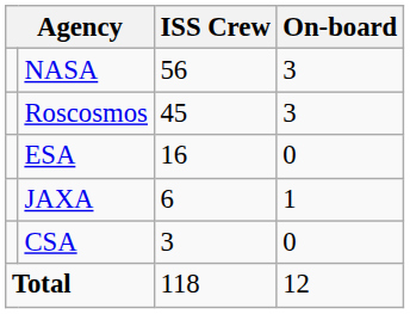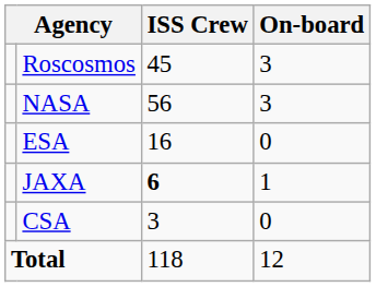 <table class="wikitable">
 <tr>
 <th colspan=2>Agency</th>
 <th>ISS Crew</th>
 <th>On-board</th>
 </tr>
 <tr>
 <td></td>
-<td><a href='#'>NASA</a></td>
-<td>56</td>
+<td><a href='#'>Roscosmos</a></td>
+<td>45</td>
 <td>3</td>
 </tr>
 <tr>
 <td></td>
-<td><a href='#'>Roscosmos</a></td>
-<td>45</td>
+<td><a href='#'>NASA</a></td>
+<td>56</td>
 <td>3</td>
 </tr>
 <tr>
 <td></td>
 <td><a href='#'>ESA</a></td>
 <td>16</td>
 <td>0</td>
 </tr>
 <tr>
 <td></td>
 <td><a href='#'>JAXA</a></td>
-<td>6</td>
+<td><strong>6</strong></td>
 <td>1</td>
 </tr>
 <tr>
 <td></td>
 <td><a href='#'>CSA</a></td>
 <td>3</td>
 <td>0</td>
 </tr>
 <tr>
 <td colspan=2><strong>Total</strong></td>
 <td>118</td>
 <td>12</td>
 </tr>
 </table>
